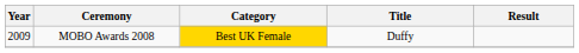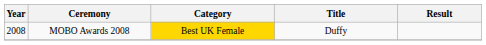 <table class="wikitable" style="text-align:center; font-size:90%; line-height:20px;">
 <tr>
 <th>Year</th>
 <th width="180px">Ceremony</th>
 <th width="180px">Category</th>
 <th width="180px">Title</th>
 <th width="120px">Result</th>
 </tr>
 <tr>
-<td>2009</td>
+<td>2008</td>
 <td>MOBO Awards 2008</td>
 <td style="background: gold;">Best UK Female</td>
 <td>Duffy</td>
 <td></td>
 </tr>
 <tr>
 </tr>
 </table>
